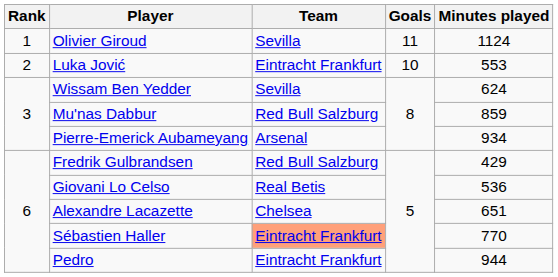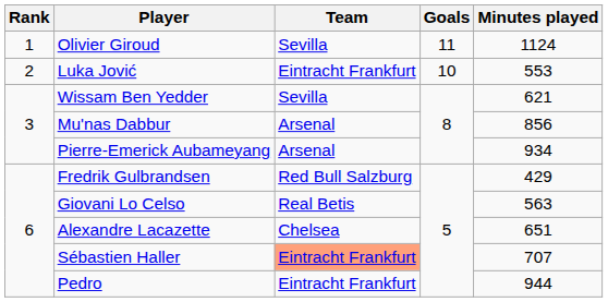 <table class="wikitable" style="text-align:center">
 <tr>
 <th>Rank</th>
 <th>Player</th>
 <th>Team</th>
 <th>Goals</th>
 <th>Minutes played</th>
 </tr>
 <tr>
 <td>1</td>
 <td align="left"> <a href='#'>Olivier Giroud</a></td>
 <td align="left"> <a href='#'>Sevilla</a></td>
 <td>11</td>
 <td>1124</td>
 </tr>
 <tr>
 <td>2</td>
 <td align="left"> <a href='#'>Luka Jović</a></td>
 <td align="left"> <a href='#'>Eintracht Frankfurt</a></td>
 <td>10</td>
 <td>553</td>
 </tr>
 <tr>
 <td rowspan="3">3</td>
 <td align="left"> <a href='#'>Wissam Ben Yedder</a></td>
 <td align="left"> <a href='#'>Sevilla</a></td>
 <td rowspan="3">8</td>
-<td>624</td>
+<td>621</td>
 </tr>
 <tr>
 <td align=left> <a href='#'>Mu'nas Dabbur</a></td>
-<td align=left> <a href='#'>Red Bull Salzburg</a></td>
-<td>859</td>
+<td align=left> <a href='#'>Arsenal</a></td>
+<td>856</td>
 </tr>
 <tr>
 <td align=left> <a href='#'>Pierre-Emerick Aubameyang</a></td>
 <td align=left> <a href='#'>Arsenal</a></td>
 <td>934</td>
 </tr>
 <tr>
 <td rowspan="5">6</td>
 <td align="left"> <a href='#'>Fredrik Gulbrandsen</a></td>
 <td align="left"> <a href='#'>Red Bull Salzburg</a></td>
 <td rowspan="5">5</td>
 <td>429</td>
 </tr>
 <tr>
 <td align=left> <a href='#'>Giovani Lo Celso</a></td>
 <td align=left> <a href='#'>Real Betis</a></td>
-<td>536</td>
+<td>563</td>
 </tr>
 <tr>
 <td align=left> <a href='#'>Alexandre Lacazette</a></td>
 <td align="left"> <a href='#'>Chelsea</a></td>
 <td>651</td>
 </tr>
 <tr>
 <td align=left> <a href='#'>Sébastien Haller</a></td>
 <td align=left style="background: lightsalmon;"> <a href='#'>Eintracht Frankfurt</a></td>
-<td>770</td>
+<td>707</td>
 </tr>
 <tr>
 <td align=left> <a href='#'>Pedro</a></td>
 <td align="left"> <a href='#'>Eintracht Frankfurt</a></td>
 <td>944</td>
 </tr>
 </table>
